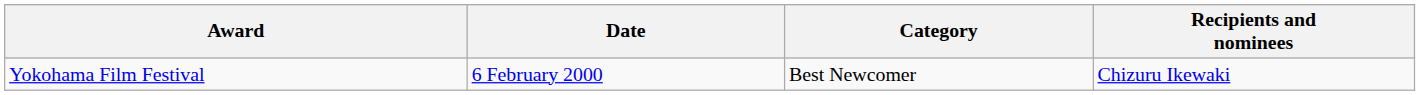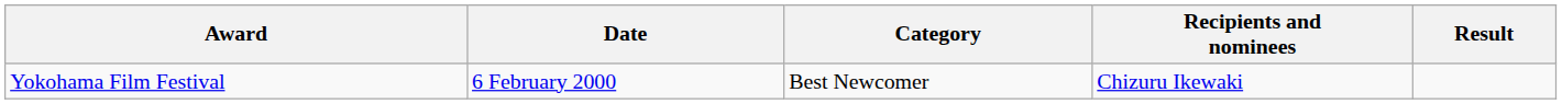 <table class="wikitable sortable" width="90%">
 <tr style="background:#ccc; text-align:center;">
 <th>Award</th>
 <th>Date</th>
 <th>Category</th>
 <th>Recipients and <br>nominees</th>
+<th>Result</th>
 </tr>
 <tr>
 <td><a href='#'>Yokohama Film Festival</a></td>
 <td><a href='#'>6 February 2000</a></td>
 <td>Best Newcomer</td>
 <td><a href='#'>Chizuru Ikewaki</a></td>
+<td></td>
 </tr>
 </table>
